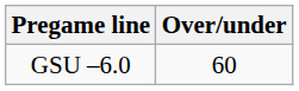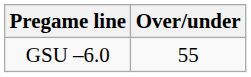 <table class="wikitable">
 <tr align="center">
 <th style=>Pregame line</th>
 <th style=>Over/under</th>
 </tr>
 <tr align="center">
 <td>GSU –6.0</td>
-<td>60</td>
+<td>55</td>
 </tr>
 </table>
